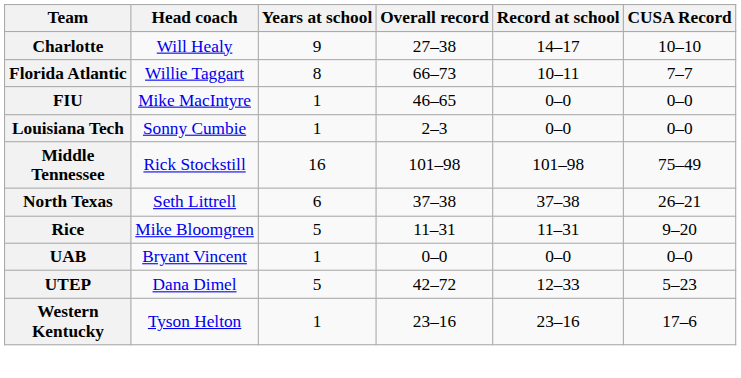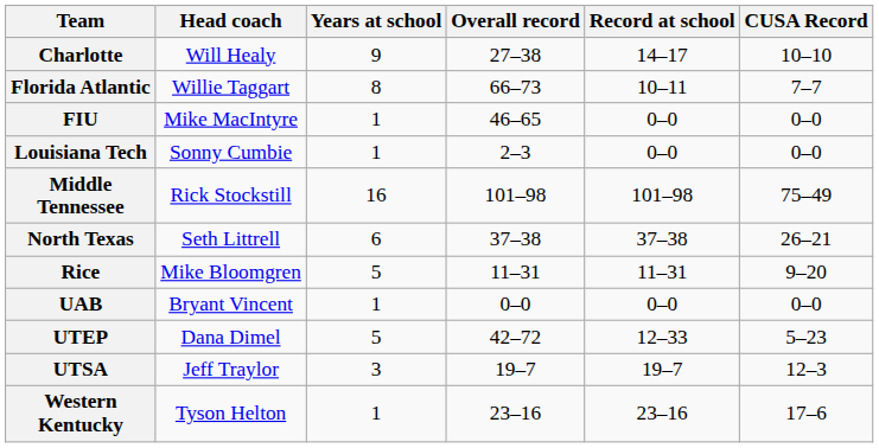 <table class="wikitable sortable" style="text-align: center;">
 <tr>
 <th width="110">Team</th>
 <th>Head coach</th>
 <th>Years at school</th>
 <th>Overall record</th>
 <th>Record at school</th>
 <th>CUSA Record</th>
 </tr>
 <tr>
 <th style=>Charlotte</th>
 <td><a href='#'>Will Healy</a></td>
 <td>9</td>
 <td>27–38</td>
 <td>14–17</td>
 <td>10–10</td>
 </tr>
 <tr>
 <th style=>Florida Atlantic</th>
 <td><a href='#'>Willie Taggart</a></td>
 <td>8</td>
 <td>66–73</td>
 <td>10–11</td>
 <td>7–7</td>
 </tr>
 <tr>
 <th style=>FIU</th>
 <td><a href='#'>Mike MacIntyre</a></td>
 <td>1</td>
 <td>46–65</td>
 <td>0–0</td>
 <td>0–0</td>
 </tr>
 <tr>
 <th style=>Louisiana Tech</th>
 <td><a href='#'>Sonny Cumbie</a></td>
 <td>1</td>
 <td>2–3</td>
 <td>0–0</td>
 <td>0–0</td>
 </tr>
 <tr>
 <th style=>Middle Tennessee</th>
 <td><a href='#'>Rick Stockstill</a></td>
 <td>16</td>
 <td>101–98</td>
 <td>101–98</td>
 <td>75–49</td>
 </tr>
 <tr>
 <th style=>North Texas</th>
 <td><a href='#'>Seth Littrell</a></td>
 <td>6</td>
 <td>37–38</td>
 <td>37–38</td>
 <td>26–21</td>
 </tr>
 <tr>
 <th style=>Rice</th>
 <td><a href='#'>Mike Bloomgren</a></td>
 <td>5</td>
 <td>11–31</td>
 <td>11–31</td>
 <td>9–20</td>
 </tr>
 <tr>
 <th style=>UAB</th>
 <td><a href='#'>Bryant Vincent</a></td>
 <td>1</td>
 <td>0–0</td>
 <td>0–0</td>
 <td>0–0</td>
 </tr>
 <tr>
 <th style=>UTEP</th>
 <td><a href='#'>Dana Dimel</a></td>
 <td>5</td>
 <td>42–72</td>
 <td>12–33</td>
 <td>5–23</td>
 </tr>
 <tr>
+<th style=>UTSA</th>
+<td><a href='#'>Jeff Traylor</a></td>
+<td>3</td>
+<td>19–7</td>
+<td>19–7</td>
+<td>12–3</td>
+</tr>
+<tr>
 <th style=>Western Kentucky</th>
 <td><a href='#'>Tyson Helton</a></td>
 <td>1</td>
 <td>23–16</td>
 <td>23–16</td>
 <td>17–6</td>
 </tr>
 </table>
